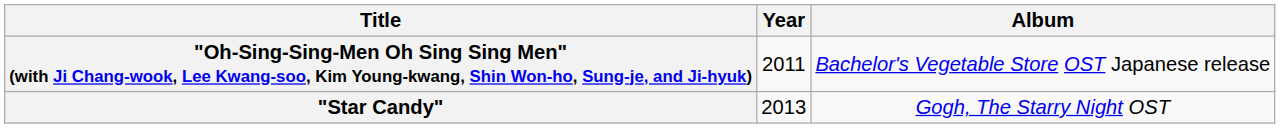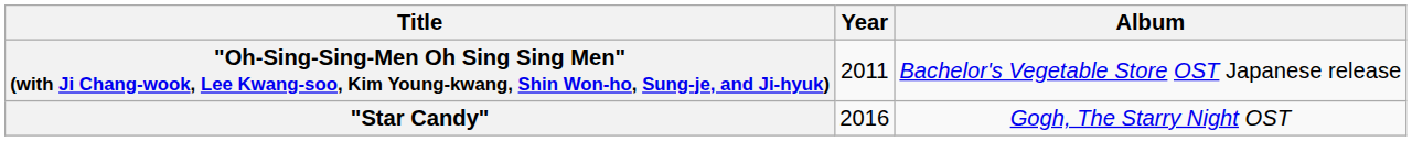 <table class="wikitable plainrowheaders" style="text-align:center;">
 <tr>
 <th>Title</th>
 <th>Year</th>
 <th>Album</th>
 </tr>
 <tr>
 <th scope="row"> "Oh-Sing-Sing-Men Oh Sing Sing Men" <br> <small>(with <a href='#'>Ji Chang-wook</a>, <a href='#'>Lee Kwang-soo</a>, Kim Young-kwang, <a href='#'>Shin Won-ho</a>, <a href='#'>Sung-je, and Ji-hyuk</a>)</small></th>
 <td>2011</td>
 <td rowspan=1><em><a href='#'>Bachelor's Vegetable Store</a> <a href='#'>OST</a></em>  Japanese release</td>
 </tr>
 <tr>
 <th scope="row">"Star Candy"</th>
-<td>2013</td>
+<td>2016</td>
 <td><em><a href='#'>Gogh, The Starry Night</a> OST</em></td>
 </tr>
 </table>
